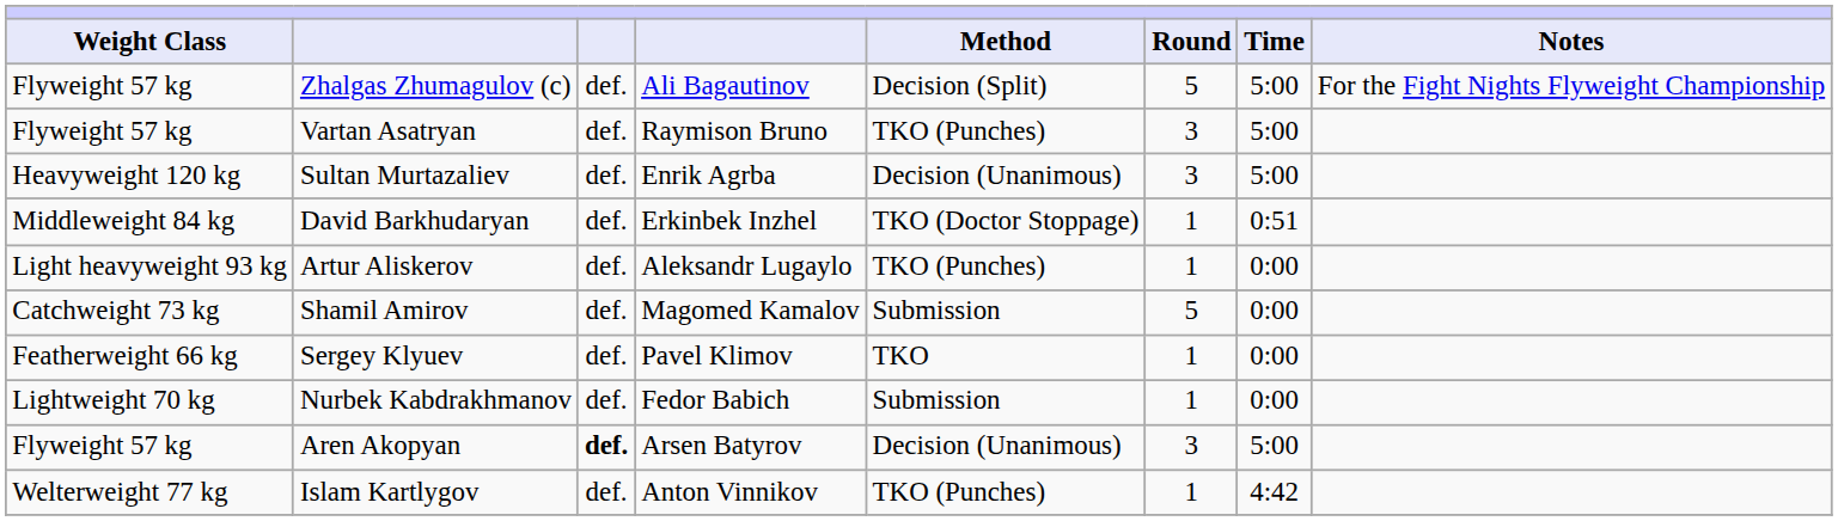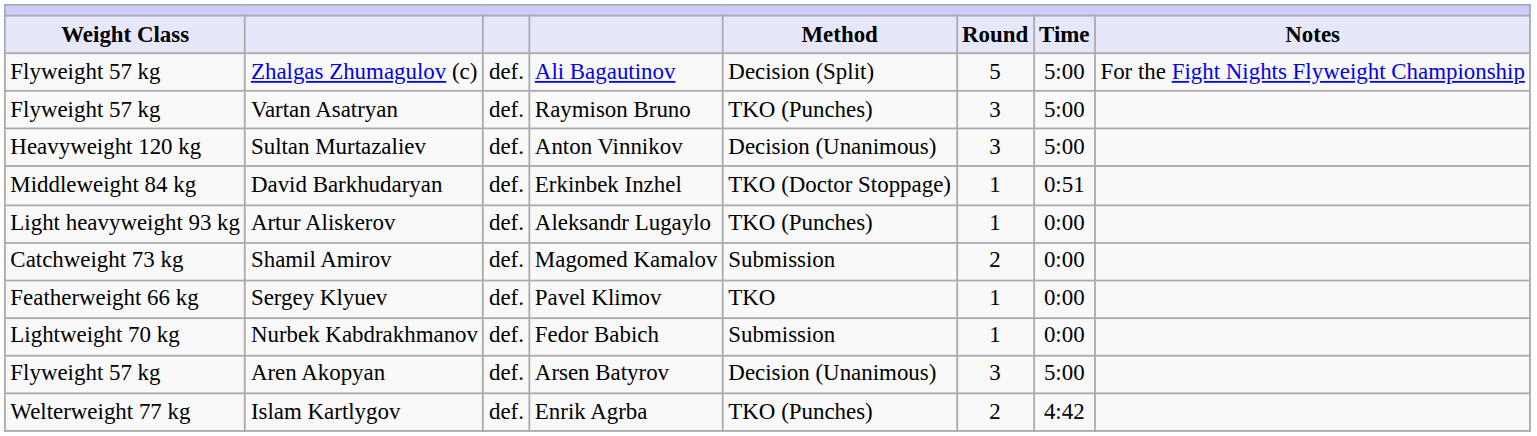 <table class="wikitable" style="font-size: 80%;">
 <tr>
 <th colspan="8" style="background-color: #ccf; color: #000080; text-align: center;"><strong></strong></th>
 </tr>
 <tr>
 <th colspan="1" style="background-color: #E6E8FA; color: #000000; text-align: center;">Weight Class</th>
 <th colspan="1" style="background-color: #E6E8FA; color: #000000; text-align: center;"></th>
 <th colspan="1" style="background-color: #E6E8FA; color: #000000; text-align: center;"></th>
 <th colspan="1" style="background-color: #E6E8FA; color: #000000; text-align: center;"></th>
 <th colspan="1" style="background-color: #E6E8FA; color: #000000; text-align: center;">Method</th>
 <th colspan="1" style="background-color: #E6E8FA; color: #000000; text-align: center;">Round</th>
 <th colspan="1" style="background-color: #E6E8FA; color: #000000; text-align: center;">Time</th>
 <th colspan="1" style="background-color: #E6E8FA; color: #000000; text-align: center;">Notes</th>
 </tr>
 <tr>
 <td>Flyweight 57 kg</td>
 <td> <a href='#'>Zhalgas Zhumagulov</a> (c)</td>
 <td align=center>def.</td>
 <td> <a href='#'>Ali Bagautinov</a></td>
 <td>Decision (Split)</td>
 <td align=center>5</td>
 <td align=center>5:00</td>
 <td>For the <a href='#'>Fight Nights Flyweight Championship</a></td>
 </tr>
 <tr>
 <td>Flyweight 57 kg</td>
 <td> Vartan Asatryan</td>
 <td align=center>def.</td>
 <td> Raymison Bruno</td>
 <td>TKO (Punches)</td>
 <td align=center>3</td>
 <td align=center>5:00</td>
 <td></td>
 </tr>
 <tr>
 <td>Heavyweight 120 kg</td>
 <td> Sultan Murtazaliev</td>
 <td align=center>def.</td>
-<td> Enrik Agrba</td>
+<td> Anton Vinnikov</td>
 <td>Decision (Unanimous)</td>
 <td align=center>3</td>
 <td align=center>5:00</td>
 <td></td>
 </tr>
 <tr>
 <td>Middleweight 84 kg</td>
 <td> David Barkhudaryan</td>
 <td align=center>def.</td>
 <td> Erkinbek Inzhel</td>
 <td>TKO (Doctor Stoppage)</td>
 <td align=center>1</td>
 <td align=center>0:51</td>
 <td></td>
 </tr>
 <tr>
 <td>Light heavyweight 93 kg</td>
 <td> Artur Aliskerov</td>
 <td align=center>def.</td>
 <td> Aleksandr Lugaylo</td>
 <td>TKO (Punches)</td>
 <td align=center>1</td>
 <td align=center>0:00</td>
 <td></td>
 </tr>
 <tr>
 <td>Catchweight 73 kg</td>
 <td> Shamil Amirov</td>
 <td align=center>def.</td>
 <td> Magomed Kamalov</td>
 <td>Submission</td>
-<td align=center>5</td>
+<td align=center>2</td>
 <td align=center>0:00</td>
 <td></td>
 </tr>
 <tr>
 <td>Featherweight 66 kg</td>
 <td> Sergey Klyuev</td>
 <td align=center>def.</td>
 <td> Pavel Klimov</td>
 <td>TKO</td>
 <td align=center>1</td>
 <td align=center>0:00</td>
 <td></td>
 </tr>
 <tr>
 <td>Lightweight 70 kg</td>
 <td> Nurbek Kabdrakhmanov</td>
 <td align=center>def.</td>
 <td> Fedor Babich</td>
 <td>Submission</td>
 <td align=center>1</td>
 <td align=center>0:00</td>
 <td></td>
 </tr>
 <tr>
 <td>Flyweight 57 kg</td>
 <td> Aren Akopyan</td>
-<td align=center><strong>def.</strong></td>
+<td align=center>def.</td>
 <td> Arsen Batyrov</td>
 <td>Decision (Unanimous)</td>
 <td align=center>3</td>
 <td align=center>5:00</td>
 <td></td>
 </tr>
 <tr>
 <td>Welterweight 77 kg</td>
 <td> Islam Kartlygov</td>
 <td align=center>def.</td>
-<td> Anton Vinnikov</td>
+<td> Enrik Agrba</td>
 <td>TKO (Punches)</td>
-<td align=center>1</td>
+<td align=center>2</td>
 <td align=center>4:42</td>
 <td></td>
 </tr>
 </table>
